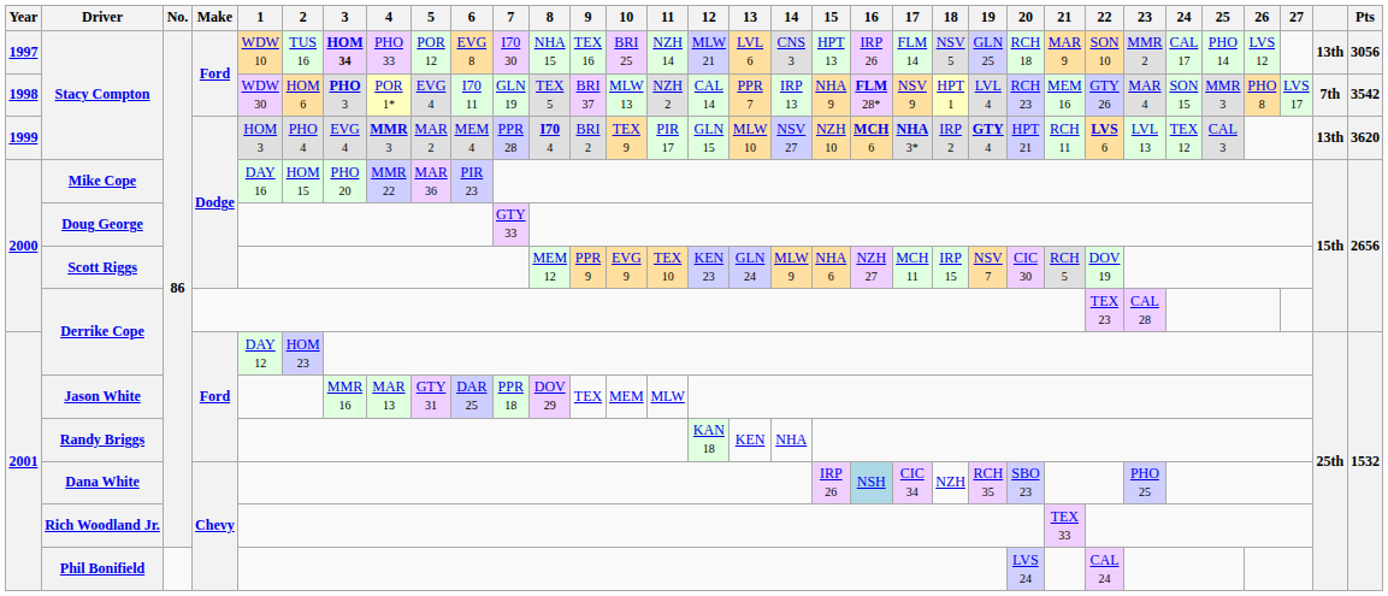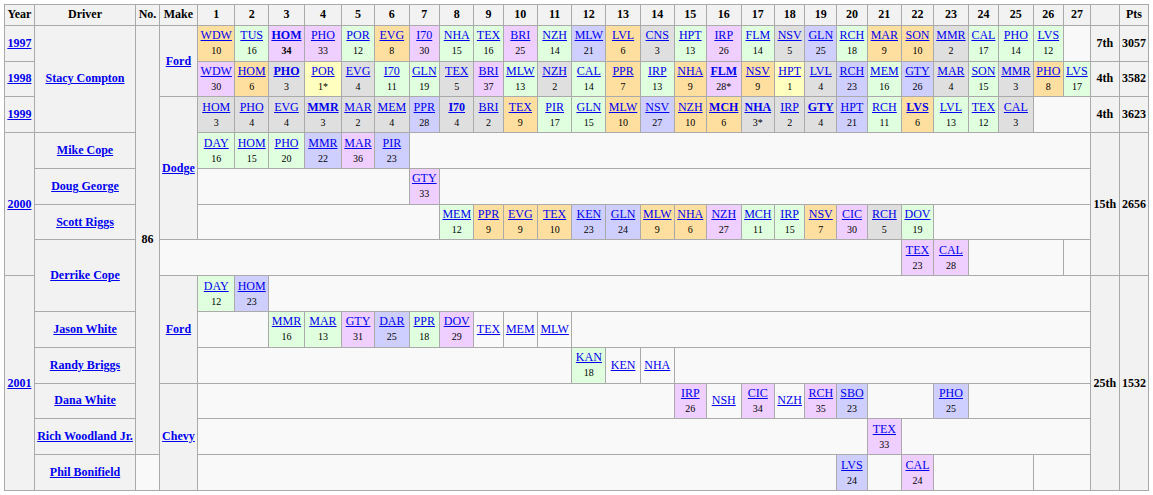 <table class="wikitable" style="text-align:center; font-size:75%">
 <tr>
 <th>Year</th>
 <th>Driver</th>
 <th>No.</th>
 <th>Make</th>
 <th>1</th>
 <th>2</th>
 <th>3</th>
 <th>4</th>
 <th>5</th>
 <th>6</th>
 <th>7</th>
 <th>8</th>
 <th>9</th>
 <th>10</th>
 <th>11</th>
 <th>12</th>
 <th>13</th>
 <th>14</th>
 <th>15</th>
 <th>16</th>
 <th>17</th>
 <th>18</th>
 <th>19</th>
 <th>20</th>
 <th>21</th>
 <th>22</th>
 <th>23</th>
 <th>24</th>
 <th>25</th>
 <th>26</th>
 <th>27</th>
 <th></th>
 <th>Pts</th>
 </tr>
 <tr>
 <th><a href='#'>1997</a></th>
 <th rowspan=3><a href='#'>Stacy Compton</a></th>
 <th rowspan=13>86</th>
 <th rowspan=2><a href='#'>Ford</a></th>
 <td style="background:#FFDF9F;"><a href='#'>WDW</a><br><small>10</small></td>
 <td style="background:#DFFFDF;"><a href='#'>TUS</a><br><small>16</small></td>
 <td style="background:#EFCFFF;"><strong><a href='#'>HOM</a><br><small>34</small></strong></td>
 <td style="background:#EFCFFF;"><a href='#'>PHO</a><br><small>33</small></td>
 <td style="background:#DFFFDF;"><a href='#'>POR</a><br><small>12</small></td>
 <td style="background:#FFDF9F;"><a href='#'>EVG</a><br><small>8</small></td>
 <td style="background:#EFCFFF;"><a href='#'>I70</a><br><small>30</small></td>
 <td style="background:#DFFFDF;"><a href='#'>NHA</a><br><small>15</small></td>
 <td style="background:#DFFFDF;"><a href='#'>TEX</a><br><small>16</small></td>
 <td style="background:#EFCFFF;"><a href='#'>BRI</a><br><small>25</small></td>
 <td style="background:#DFFFDF;"><a href='#'>NZH</a><br><small>14</small></td>
 <td style="background:#CFCFFF;"><a href='#'>MLW</a><br><small>21</small></td>
 <td style="background:#FFDF9F;"><a href='#'>LVL</a><br><small>6</small></td>
 <td style="background:#DFDFDF;"><a href='#'>CNS</a><br><small>3</small></td>
 <td style="background:#DFFFDF;"><a href='#'>HPT</a><br><small>13</small></td>
 <td style="background:#EFCFFF;"><a href='#'>IRP</a><br><small>26</small></td>
 <td style="background:#DFFFDF;"><a href='#'>FLM</a><br><small>14</small></td>
 <td style="background:#DFDFDF;"><a href='#'>NSV</a><br><small>5</small></td>
 <td style="background:#CFCFFF;"><a href='#'>GLN</a><br><small>25</small></td>
 <td style="background:#DFFFDF;"><a href='#'>RCH</a><br><small>18</small></td>
 <td style="background:#FFDF9F;"><a href='#'>MAR</a><br><small>9</small></td>
 <td style="background:#FFDF9F;"><a href='#'>SON</a><br><small>10</small></td>
 <td style="background:#DFDFDF;"><a href='#'>MMR</a><br><small>2</small></td>
 <td style="background:#DFFFDF;"><a href='#'>CAL</a><br><small>17</small></td>
 <td style="background:#DFFFDF;"><a href='#'>PHO</a><br><small>14</small></td>
 <td style="background:#DFFFDF;"><a href='#'>LVS</a><br><small>12</small></td>
 <td></td>
-<th>13th</th>
-<th>3056</th>
+<th>7th</th>
+<th>3057</th>
 </tr>
 <tr>
 <th><a href='#'>1998</a></th>
 <td style="background:#EFCFFF;"><a href='#'>WDW</a><br><small>30</small></td>
 <td style="background:#FFDF9F;"><a href='#'>HOM</a><br><small>6</small></td>
 <td style="background:#DFDFDF;"><strong><a href='#'>PHO</a></strong><br><small>3</small></td>
 <td style="background:#FFFFBF;"><a href='#'>POR</a><br><small>1*</small></td>
 <td style="background:#DFDFDF;"><a href='#'>EVG</a><br><small>4</small></td>
 <td style="background:#DFFFDF;"><a href='#'>I70</a><br><small>11</small></td>
 <td style="background:#DFFFDF;"><a href='#'>GLN</a><br><small>19</small></td>
 <td style="background:#DFDFDF;"><a href='#'>TEX</a><br><small>5</small></td>
 <td style="background:#EFCFFF;"><a href='#'>BRI</a><br><small>37</small></td>
 <td style="background:#DFFFDF;"><a href='#'>MLW</a><br><small>13</small></td>
 <td style="background:#DFDFDF;"><a href='#'>NZH</a><br><small>2</small></td>
 <td style="background:#DFFFDF;"><a href='#'>CAL</a><br><small>14</small></td>
 <td style="background:#FFDF9F;"><a href='#'>PPR</a><br><small>7</small></td>
 <td style="background:#DFFFDF;"><a href='#'>IRP</a><br><small>13</small></td>
 <td style="background:#FFDF9F;"><a href='#'>NHA</a><br><small>9</small></td>
 <td style="background:#EFCFFF;"><strong><a href='#'>FLM</a></strong><br><small>28*</small></td>
 <td style="background:#FFDF9F;"><a href='#'>NSV</a><br><small>9</small></td>
 <td style="background:#FFFFBF;"><a href='#'>HPT</a><br><small>1</small></td>
 <td style="background:#DFDFDF;"><a href='#'>LVL</a><br><small>4</small></td>
 <td style="background:#CFCFFF;"><a href='#'>RCH</a><br><small>23</small></td>
 <td style="background:#DFFFDF;"><a href='#'>MEM</a><br><small>16</small></td>
 <td style="background:#CFCFFF;"><a href='#'>GTY</a><br><small>26</small></td>
 <td style="background:#DFDFDF;"><a href='#'>MAR</a><br><small>4</small></td>
 <td style="background:#DFFFDF;"><a href='#'>SON</a><br><small>15</small></td>
 <td style="background:#DFDFDF;"><a href='#'>MMR</a><br><small>3</small></td>
 <td style="background:#FFDF9F;"><a href='#'>PHO</a><br><small>8</small></td>
 <td style="background:#DFFFDF;"><a href='#'>LVS</a><br><small>17</small></td>
-<th>7th</th>
-<th>3542</th>
+<th>4th</th>
+<th>3582</th>
 </tr>
 <tr>
 <th><a href='#'>1999</a></th>
 <th rowspan=5><a href='#'>Dodge</a></th>
 <td style="background:#DFDFDF;"><a href='#'>HOM</a><br><small>3</small></td>
 <td style="background:#DFDFDF;"><a href='#'>PHO</a><br><small>4</small></td>
 <td style="background:#DFDFDF;"><a href='#'>EVG</a><br><small>4</small></td>
 <td style="background:#DFDFDF;"><strong><a href='#'>MMR</a></strong><br><small>3</small></td>
 <td style="background:#DFDFDF;"><a href='#'>MAR</a><br><small>2</small></td>
 <td style="background:#DFDFDF;"><a href='#'>MEM</a><br><small>4</small></td>
 <td style="background:#CFCFFF;"><a href='#'>PPR</a><br><small>28</small></td>
 <td style="background:#DFDFDF;"><strong><a href='#'>I70</a></strong><br><small>4</small></td>
 <td style="background:#DFDFDF;"><a href='#'>BRI</a><br><small>2</small></td>
 <td style="background:#FFDF9F;"><a href='#'>TEX</a><br><small>9</small></td>
 <td style="background:#DFFFDF;"><a href='#'>PIR</a><br><small>17</small></td>
 <td style="background:#DFFFDF;"><a href='#'>GLN</a><br><small>15</small></td>
 <td style="background:#FFDF9F;"><a href='#'>MLW</a><br><small>10</small></td>
 <td style="background:#CFCFFF;"><a href='#'>NSV</a><br><small>27</small></td>
 <td style="background:#FFDF9F;"><a href='#'>NZH</a><br><small>10</small></td>
 <td style="background:#FFDF9F;"><strong><a href='#'>MCH</a></strong><br><small>6</small></td>
 <td style="background:#DFDFDF;"><strong><a href='#'>NHA</a></strong><br><small>3*</small></td>
 <td style="background:#DFDFDF;"><a href='#'>IRP</a><br><small>2</small></td>
 <td style="background:#DFDFDF;"><strong><a href='#'>GTY</a></strong><br><small>4</small></td>
 <td style="background:#CFCFFF;"><a href='#'>HPT</a><br><small>21</small></td>
 <td style="background:#DFFFDF;"><a href='#'>RCH</a><br><small>11</small></td>
 <td style="background:#FFDF9F;"><strong><a href='#'>LVS</a></strong><br><small>6</small></td>
 <td style="background:#DFFFDF;"><a href='#'>LVL</a><br><small>13</small></td>
 <td style="background:#DFFFDF;"><a href='#'>TEX</a><br><small>12</small></td>
 <td style="background:#DFDFDF;"><a href='#'>CAL</a><br><small>3</small></td>
 <td colspan=2></td>
-<th>13th</th>
-<th>3620</th>
+<th>4th</th>
+<th>3623</th>
 </tr>
 <tr>
 </tr>
 <tr>
 <th rowspan=4><a href='#'>2000</a></th>
 <th><a href='#'>Mike Cope</a></th>
 <td style="background:#DFFFDF;"><a href='#'>DAY</a><br><small>16</small></td>
 <td style="background:#DFFFDF;"><a href='#'>HOM</a><br><small>15</small></td>
 <td style="background:#DFFFDF;"><a href='#'>PHO</a><br><small>20</small></td>
 <td style="background:#CFCFFF;"><a href='#'>MMR</a><br><small>22</small></td>
 <td style="background:#EFCFFF;"><a href='#'>MAR</a><br><small>36</small></td>
 <td style="background:#CFCFFF;"><a href='#'>PIR</a><br><small>23</small></td>
 <td colspan=21></td>
 <th rowspan=4>15th</th>
 <th rowspan=4>2656</th>
 </tr>
 <tr>
 <th><a href='#'>Doug George</a></th>
 <td colspan=6></td>
 <td style="background:#EFCFFF;"><a href='#'>GTY</a><br><small>33</small></td>
 <td colspan=20></td>
 </tr>
 <tr>
 <th><a href='#'>Scott Riggs</a></th>
 <td colspan=7></td>
 <td style="background:#DFFFDF;"><a href='#'>MEM</a><br><small>12</small></td>
 <td style="background:#FFDF9F;"><a href='#'>PPR</a><br><small>9</small></td>
 <td style="background:#FFDF9F;"><a href='#'>EVG</a><br><small>9</small></td>
 <td style="background:#FFDF9F;"><a href='#'>TEX</a><br><small>10</small></td>
 <td style="background:#CFCFFF;"><a href='#'>KEN</a><br><small>23</small></td>
 <td style="background:#CFCFFF;"><a href='#'>GLN</a><br><small>24</small></td>
 <td style="background:#FFDF9F;"><a href='#'>MLW</a><br><small>9</small></td>
 <td style="background:#FFDF9F;"><a href='#'>NHA</a><br><small>6</small></td>
 <td style="background:#EFCFFF;"><a href='#'>NZH</a><br><small>27</small></td>
 <td style="background:#DFFFDF;"><a href='#'>MCH</a><br><small>11</small></td>
 <td style="background:#DFFFDF;"><a href='#'>IRP</a><br><small>15</small></td>
 <td style="background:#FFDF9F;"><a href='#'>NSV</a><br><small>7</small></td>
 <td style="background:#EFCFFF;"><a href='#'>CIC</a><br><small>30</small></td>
 <td style="background:#DFDFDF;"><a href='#'>RCH</a><br><small>5</small></td>
 <td style="background:#DFFFDF;"><a href='#'>DOV</a><br><small>19</small></td>
 <td colspan=5></td>
 </tr>
 <tr>
 <th rowspan=2><a href='#'>Derrike Cope</a></th>
 <td colspan=22></td>
 <td style="background:#EFCFFF;"><a href='#'>TEX</a><br><small>23</small></td>
 <td style="background:#EFCFFF;"><a href='#'>CAL</a><br><small>28</small></td>
 <td colspan=3></td>
 </tr>
 <tr>
 <th rowspan=6><a href='#'>2001</a></th>
 <th rowspan=3><a href='#'>Ford</a></th>
 <td style="background:#DFFFDF;"><a href='#'>DAY</a><br><small>12</small></td>
 <td style="background:#CFCFFF;"><a href='#'>HOM</a><br><small>23</small></td>
 <td colspan=25></td>
 <th rowspan=6>25th</th>
 <th rowspan=6>1532</th>
 </tr>
 <tr>
 <th><a href='#'>Jason White</a></th>
 <td colspan=2></td>
 <td style="background:#DFFFDF;"><a href='#'>MMR</a><br><small>16</small></td>
 <td style="background:#DFFFDF;"><a href='#'>MAR</a><br><small>13</small></td>
 <td style="background:#EFCFFF;"><a href='#'>GTY</a><br><small>31</small></td>
 <td style="background:#CFCFFF;"><a href='#'>DAR</a><br><small>25</small></td>
 <td style="background:#DFFFDF;"><a href='#'>PPR</a><br><small>18</small></td>
 <td style="background:#EFCFFF;"><a href='#'>DOV</a><br><small>29</small></td>
 <td><a href='#'>TEX</a></td>
 <td><a href='#'>MEM</a></td>
 <td><a href='#'>MLW</a></td>
 <td colspan=16></td>
 </tr>
 <tr>
 <th><a href='#'>Randy Briggs</a></th>
 <td colspan=11></td>
 <td style="background:#DFFFDF;"><a href='#'>KAN</a><br><small>18</small></td>
 <td><a href='#'>KEN</a></td>
 <td><a href='#'>NHA</a></td>
 <td colspan=13></td>
 </tr>
 <tr>
 <th><a href='#'>Dana White</a></th>
 <th rowspan=3><a href='#'>Chevy</a></th>
 <td colspan=14></td>
 <td style="background:#EFCFFF;"><a href='#'>IRP</a><br><small>26</small></td>
-<td style="background: lightblue;"><a href='#'>NSH</a></td>
+<td><a href='#'>NSH</a></td>
 <td style="background:#EFCFFF;"><a href='#'>CIC</a><br><small>34</small></td>
 <td><a href='#'>NZH</a></td>
 <td style="background:#EFCFFF;"><a href='#'>RCH</a><br><small>35</small></td>
 <td style="background:#CFCFFF;"><a href='#'>SBO</a><br><small>23</small></td>
 <td colspan=2></td>
 <td style="background:#CFCFFF;"><a href='#'>PHO</a><br><small>25</small></td>
 <td colspan=4></td>
 </tr>
 <tr>
 <th><a href='#'>Rich Woodland Jr.</a></th>
 <td colspan=20></td>
 <td style="background:#EFCFFF;"><a href='#'>TEX</a><br><small>33</small></td>
 <td colspan=6></td>
 </tr>
 <tr>
 <th><a href='#'>Phil Bonifield</a></th>
 <td colspan=21></td>
 <td style="background:#CFCFFF;"><a href='#'>LVS</a><br><small>24</small></td>
 <td></td>
 <td style="background:#EFCFFF;"><a href='#'>CAL</a><br><small>24</small></td>
 <td colspan=3></td>
 </tr>
 </table>
